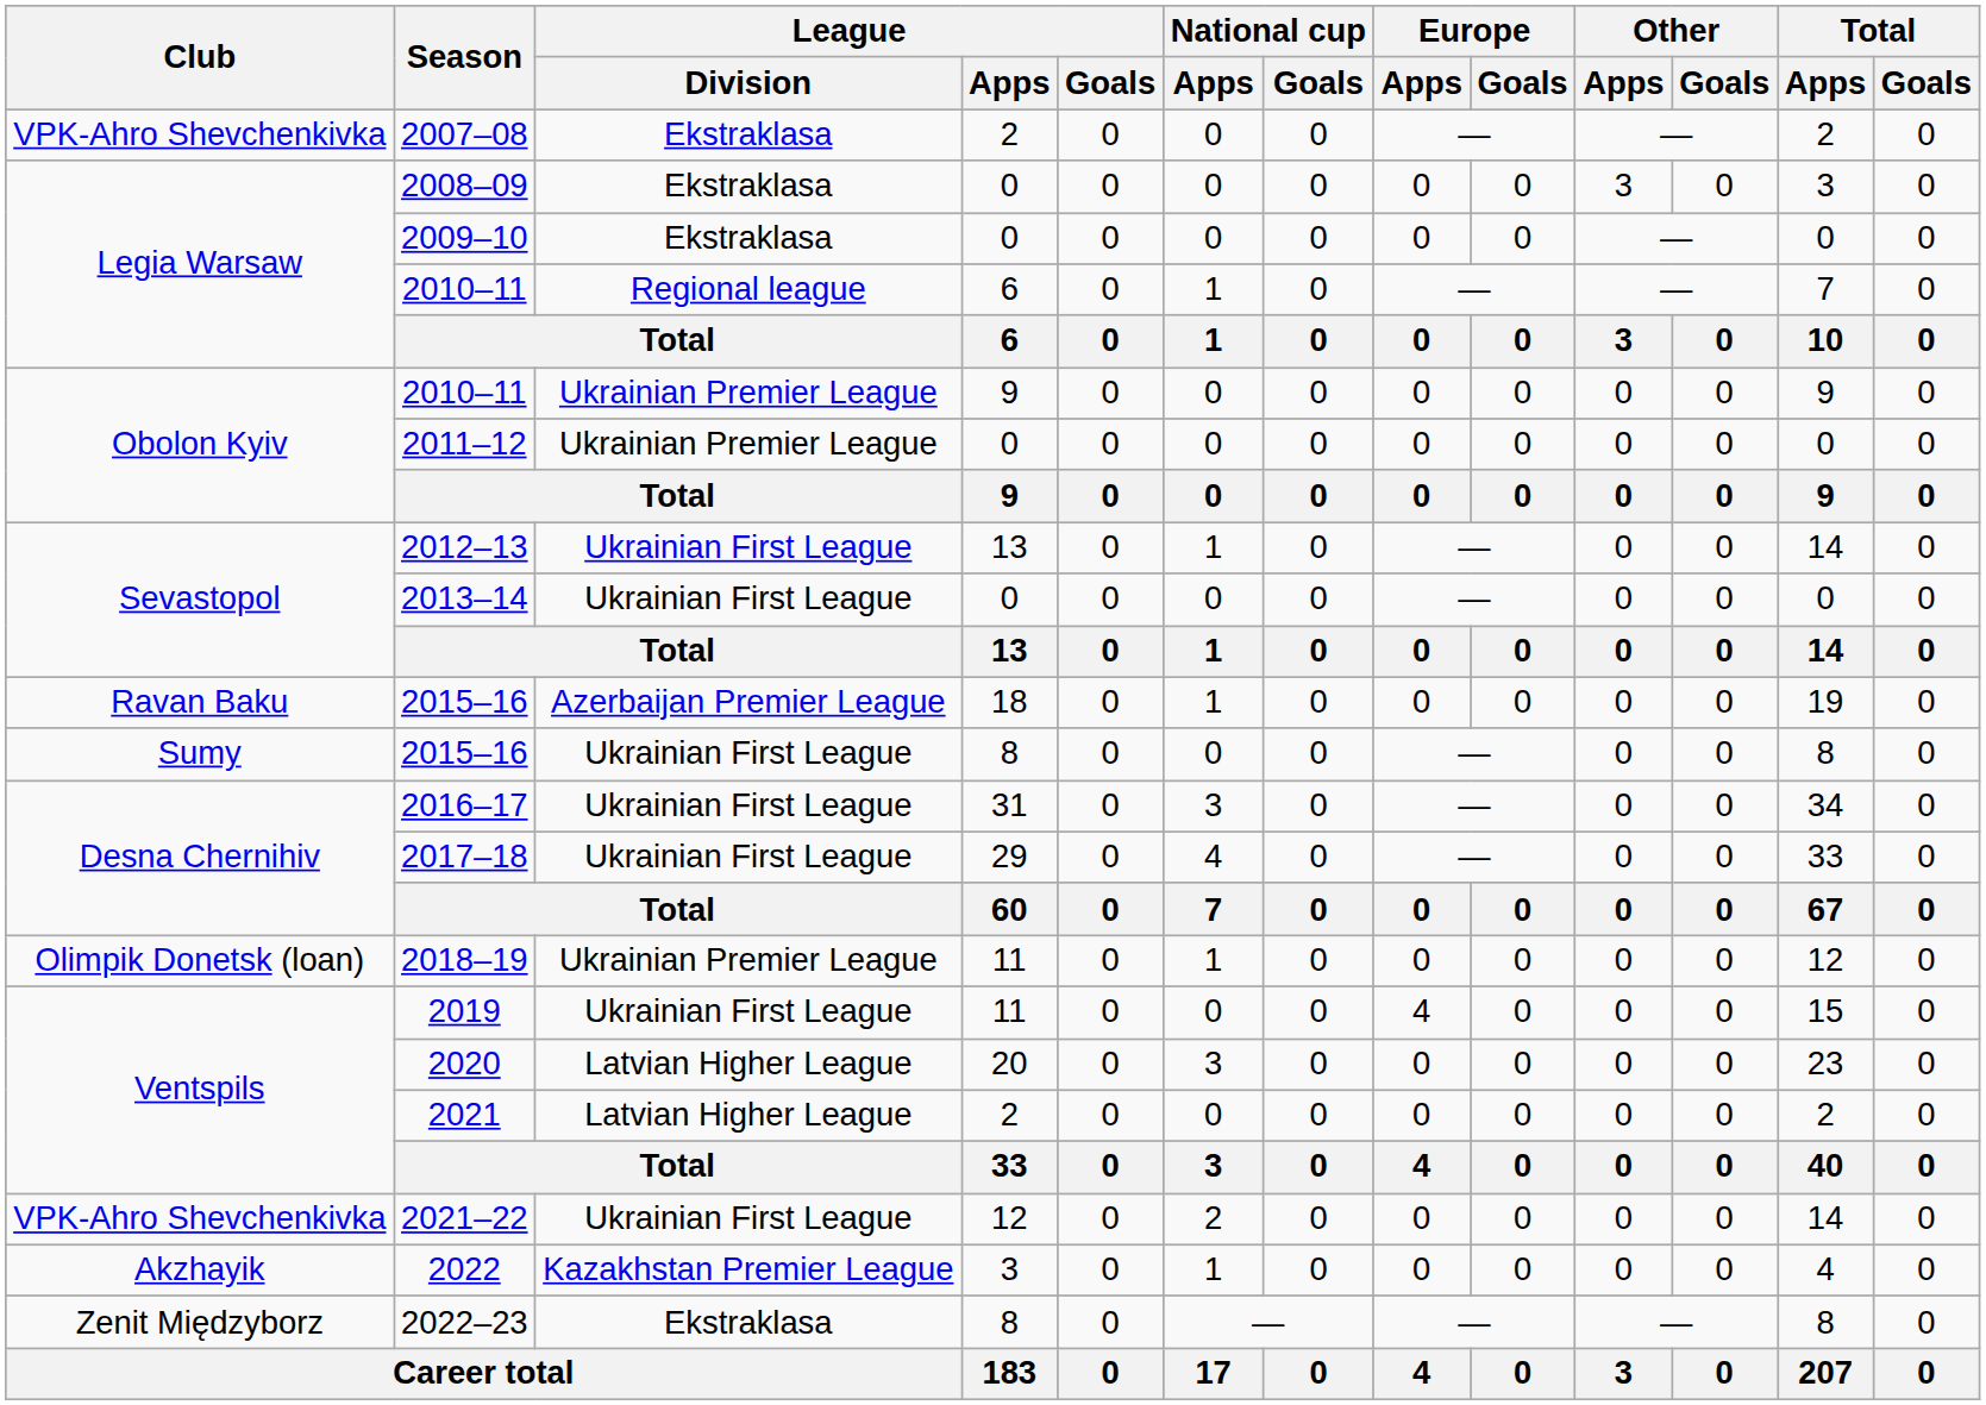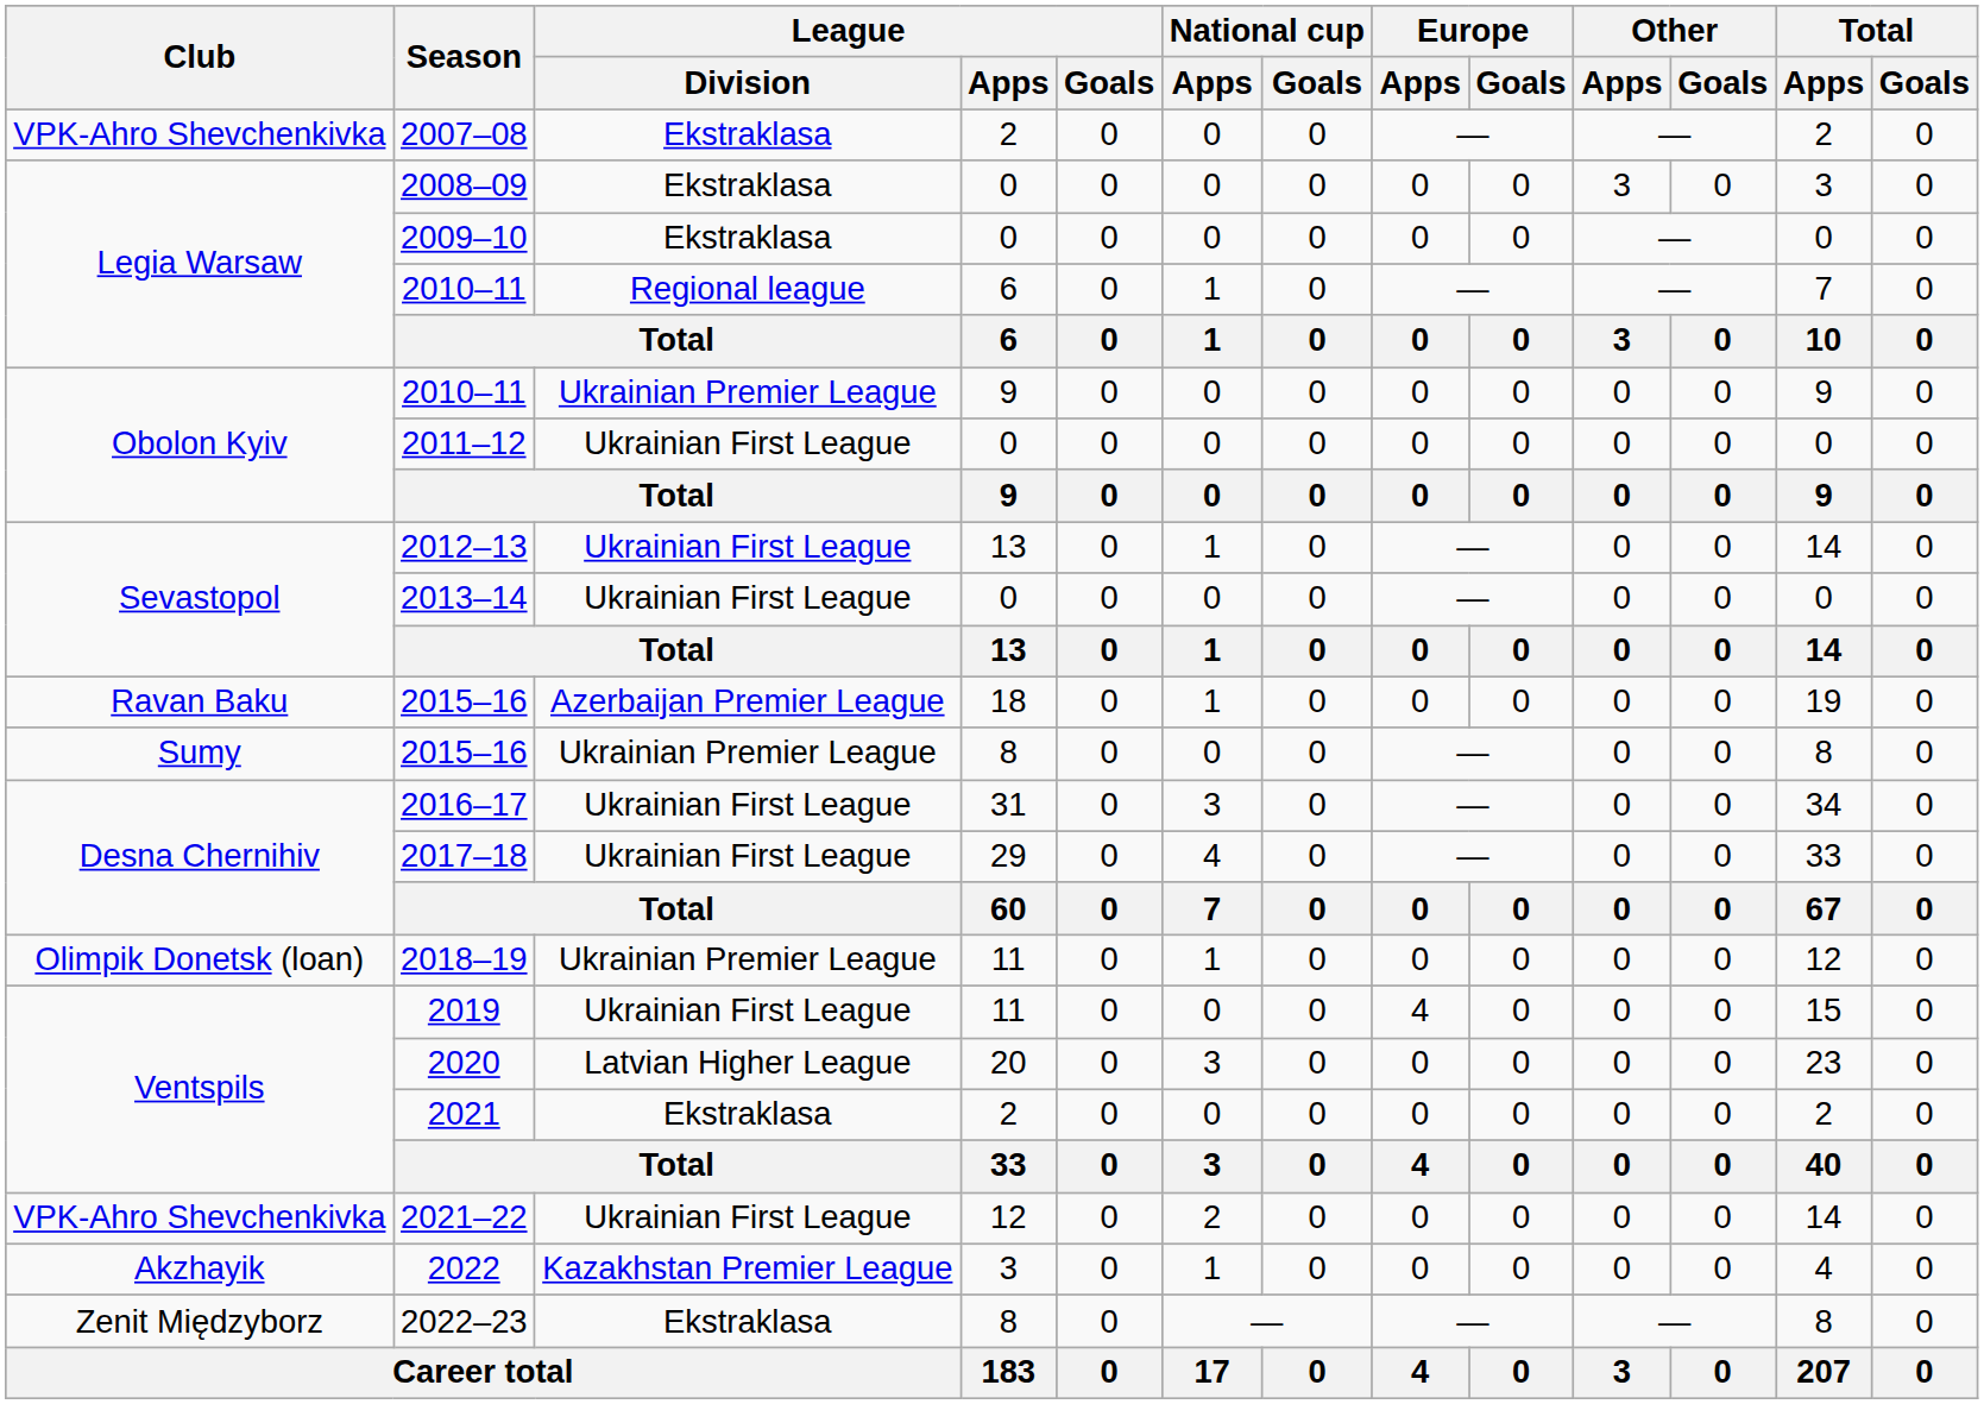 <table class="wikitable" style="text-align:center">
 <tr>
 <th rowspan="2">Club</th>
 <th rowspan="2">Season</th>
 <th colspan="3">League</th>
 <th colspan="2">National cup</th>
 <th colspan="2">Europe</th>
 <th colspan="2">Other</th>
 <th colspan="2">Total</th>
 </tr>
 <tr>
 <th>Division</th>
 <th>Apps</th>
 <th>Goals</th>
 <th>Apps</th>
 <th>Goals</th>
 <th>Apps</th>
 <th>Goals</th>
 <th>Apps</th>
 <th>Goals</th>
 <th>Apps</th>
 <th>Goals</th>
 </tr>
 <tr>
 <td rowspan="1"><a href='#'>VPK-Ahro Shevchenkivka</a></td>
 <td><a href='#'>2007–08</a></td>
 <td><a href='#'>Ekstraklasa</a></td>
 <td>2</td>
 <td>0</td>
 <td>0</td>
 <td>0</td>
 <td colspan="2">—</td>
 <td colspan="2">—</td>
 <td>2</td>
 <td>0</td>
 </tr>
 <tr>
 <td rowspan="4"><a href='#'>Legia Warsaw</a></td>
 <td><a href='#'>2008–09</a></td>
 <td>Ekstraklasa</td>
 <td>0</td>
 <td>0</td>
 <td>0</td>
 <td>0</td>
 <td>0</td>
 <td>0</td>
 <td>3</td>
 <td>0</td>
 <td>3</td>
 <td>0</td>
 </tr>
 <tr>
 <td><a href='#'>2009–10</a></td>
 <td>Ekstraklasa</td>
 <td>0</td>
 <td>0</td>
 <td>0</td>
 <td>0</td>
 <td>0</td>
 <td>0</td>
 <td colspan="2">—</td>
 <td>0</td>
 <td>0</td>
 </tr>
 <tr>
 <td><a href='#'>2010–11</a></td>
 <td><a href='#'>Regional league</a></td>
 <td>6</td>
 <td>0</td>
 <td>1</td>
 <td>0</td>
 <td colspan="2">—</td>
 <td colspan="2">—</td>
 <td>7</td>
 <td>0</td>
 </tr>
 <tr>
 <th colspan="2">Total</th>
 <th>6</th>
 <th>0</th>
 <th>1</th>
 <th>0</th>
 <th>0</th>
 <th>0</th>
 <th>3</th>
 <th>0</th>
 <th>10</th>
 <th>0</th>
 </tr>
 <tr>
 <td rowspan="3"><a href='#'>Obolon Kyiv</a></td>
 <td><a href='#'>2010–11</a></td>
 <td><a href='#'>Ukrainian Premier League</a></td>
 <td>9</td>
 <td>0</td>
 <td>0</td>
 <td>0</td>
 <td>0</td>
 <td>0</td>
 <td>0</td>
 <td>0</td>
 <td>9</td>
 <td>0</td>
 </tr>
 <tr>
 <td><a href='#'>2011–12</a></td>
-<td>Ukrainian Premier League</td>
+<td>Ukrainian First League</td>
 <td>0</td>
 <td>0</td>
 <td>0</td>
 <td>0</td>
 <td>0</td>
 <td>0</td>
 <td>0</td>
 <td>0</td>
 <td>0</td>
 <td>0</td>
 </tr>
 <tr>
 <th colspan="2">Total</th>
 <th>9</th>
 <th>0</th>
 <th>0</th>
 <th>0</th>
 <th>0</th>
 <th>0</th>
 <th>0</th>
 <th>0</th>
 <th>9</th>
 <th>0</th>
 </tr>
 <tr>
 <td rowspan="3"><a href='#'>Sevastopol</a></td>
 <td><a href='#'>2012–13</a></td>
 <td><a href='#'>Ukrainian First League</a></td>
 <td>13</td>
 <td>0</td>
 <td>1</td>
 <td>0</td>
 <td colspan="2">—</td>
 <td>0</td>
 <td>0</td>
 <td>14</td>
 <td>0</td>
 </tr>
 <tr>
 <td><a href='#'>2013–14</a></td>
 <td>Ukrainian First League</td>
 <td>0</td>
 <td>0</td>
 <td>0</td>
 <td>0</td>
 <td colspan="2">—</td>
 <td>0</td>
 <td>0</td>
 <td>0</td>
 <td>0</td>
 </tr>
 <tr>
 <th colspan="2">Total</th>
 <th>13</th>
 <th>0</th>
 <th>1</th>
 <th>0</th>
 <th>0</th>
 <th>0</th>
 <th>0</th>
 <th>0</th>
 <th>14</th>
 <th>0</th>
 </tr>
 <tr>
 <td rowspan="1"><a href='#'>Ravan Baku</a></td>
 <td><a href='#'>2015–16</a></td>
 <td><a href='#'>Azerbaijan Premier League</a></td>
 <td>18</td>
 <td>0</td>
 <td>1</td>
 <td>0</td>
 <td>0</td>
 <td>0</td>
 <td>0</td>
 <td>0</td>
 <td>19</td>
 <td>0</td>
 </tr>
 <tr>
 <td rowspan="1"><a href='#'>Sumy</a></td>
 <td><a href='#'>2015–16</a></td>
-<td>Ukrainian First League</td>
+<td>Ukrainian Premier League</td>
 <td>8</td>
 <td>0</td>
 <td>0</td>
 <td>0</td>
 <td colspan="2">—</td>
 <td>0</td>
 <td>0</td>
 <td>8</td>
 <td>0</td>
 </tr>
 <tr>
 <td rowspan="3"><a href='#'>Desna Chernihiv</a></td>
 <td><a href='#'>2016–17</a></td>
 <td>Ukrainian First League</td>
 <td>31</td>
 <td>0</td>
 <td>3</td>
 <td>0</td>
 <td colspan="2">—</td>
 <td>0</td>
 <td>0</td>
 <td>34</td>
 <td>0</td>
 </tr>
 <tr>
 <td><a href='#'>2017–18</a></td>
 <td>Ukrainian First League</td>
 <td>29</td>
 <td>0</td>
 <td>4</td>
 <td>0</td>
 <td colspan="2">—</td>
 <td>0</td>
 <td>0</td>
 <td>33</td>
 <td>0</td>
 </tr>
 <tr>
 <th colspan="2">Total</th>
 <th>60</th>
 <th>0</th>
 <th>7</th>
 <th>0</th>
 <th>0</th>
 <th>0</th>
 <th>0</th>
 <th>0</th>
 <th>67</th>
 <th>0</th>
 </tr>
 <tr>
 <td rowspan="1"><a href='#'>Olimpik Donetsk</a> (loan)</td>
 <td><a href='#'>2018–19</a></td>
 <td>Ukrainian Premier League</td>
 <td>11</td>
 <td>0</td>
 <td>1</td>
 <td>0</td>
 <td>0</td>
 <td>0</td>
 <td>0</td>
 <td>0</td>
 <td>12</td>
 <td>0</td>
 </tr>
 <tr>
 <td rowspan="4"><a href='#'>Ventspils</a></td>
 <td><a href='#'>2019</a></td>
 <td>Ukrainian First League</td>
 <td>11</td>
 <td>0</td>
 <td>0</td>
 <td>0</td>
 <td>4</td>
 <td>0</td>
 <td>0</td>
 <td>0</td>
 <td>15</td>
 <td>0</td>
 </tr>
 <tr>
 <td><a href='#'>2020</a></td>
 <td>Latvian Higher League</td>
 <td>20</td>
 <td>0</td>
 <td>3</td>
 <td>0</td>
 <td>0</td>
 <td>0</td>
 <td>0</td>
 <td>0</td>
 <td>23</td>
 <td>0</td>
 </tr>
 <tr>
 <td><a href='#'>2021</a></td>
-<td>Latvian Higher League</td>
+<td>Ekstraklasa</td>
 <td>2</td>
 <td>0</td>
 <td>0</td>
 <td>0</td>
 <td>0</td>
 <td>0</td>
 <td>0</td>
 <td>0</td>
 <td>2</td>
 <td>0</td>
 </tr>
 <tr>
 <th colspan="2">Total</th>
 <th>33</th>
 <th>0</th>
 <th>3</th>
 <th>0</th>
 <th>4</th>
 <th>0</th>
 <th>0</th>
 <th>0</th>
 <th>40</th>
 <th>0</th>
 </tr>
 <tr>
 <td rowspan="1"><a href='#'>VPK-Ahro Shevchenkivka</a></td>
 <td><a href='#'>2021–22</a></td>
 <td>Ukrainian First League</td>
 <td>12</td>
 <td>0</td>
 <td>2</td>
 <td>0</td>
 <td>0</td>
 <td>0</td>
 <td>0</td>
 <td>0</td>
 <td>14</td>
 <td>0</td>
 </tr>
 <tr>
 <td rowspan="1"><a href='#'>Akzhayik</a></td>
 <td><a href='#'>2022</a></td>
 <td><a href='#'>Kazakhstan Premier League</a></td>
 <td>3</td>
 <td>0</td>
 <td>1</td>
 <td>0</td>
 <td>0</td>
 <td>0</td>
 <td>0</td>
 <td>0</td>
 <td>4</td>
 <td>0</td>
 </tr>
 <tr>
 <td rowspan="1">Zenit Międzyborz</td>
 <td>2022–23</td>
 <td>Ekstraklasa</td>
 <td>8</td>
 <td>0</td>
 <td colspan="2">—</td>
 <td colspan="2">—</td>
 <td colspan="2">—</td>
 <td>8</td>
 <td>0</td>
 </tr>
 <tr>
 <th colspan="3">Career total</th>
 <th>183</th>
 <th>0</th>
 <th>17</th>
 <th>0</th>
 <th>4</th>
 <th>0</th>
 <th>3</th>
 <th>0</th>
 <th>207</th>
 <th>0</th>
 </tr>
 </table>
